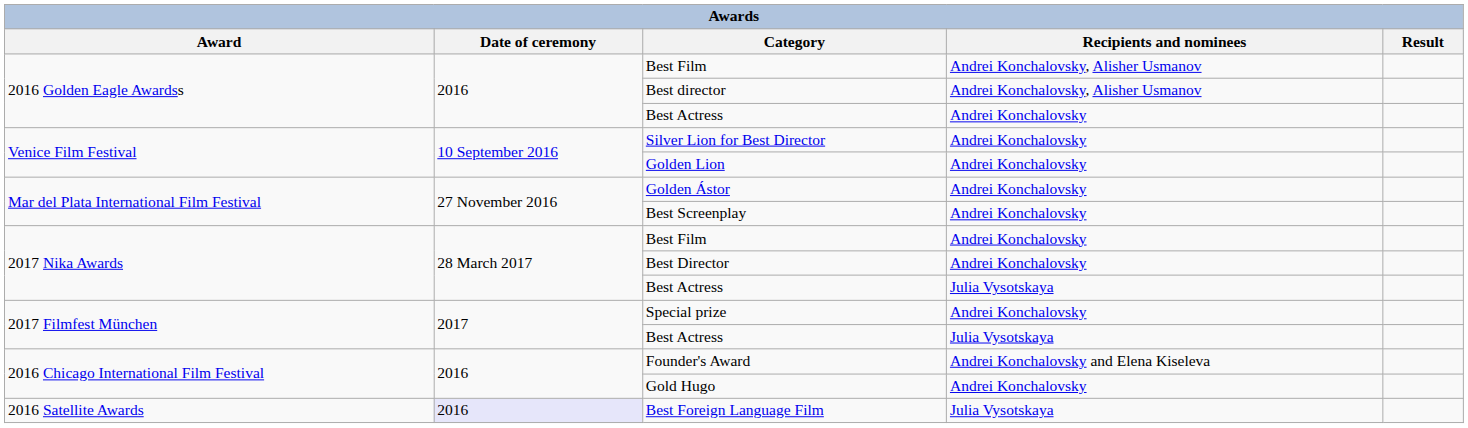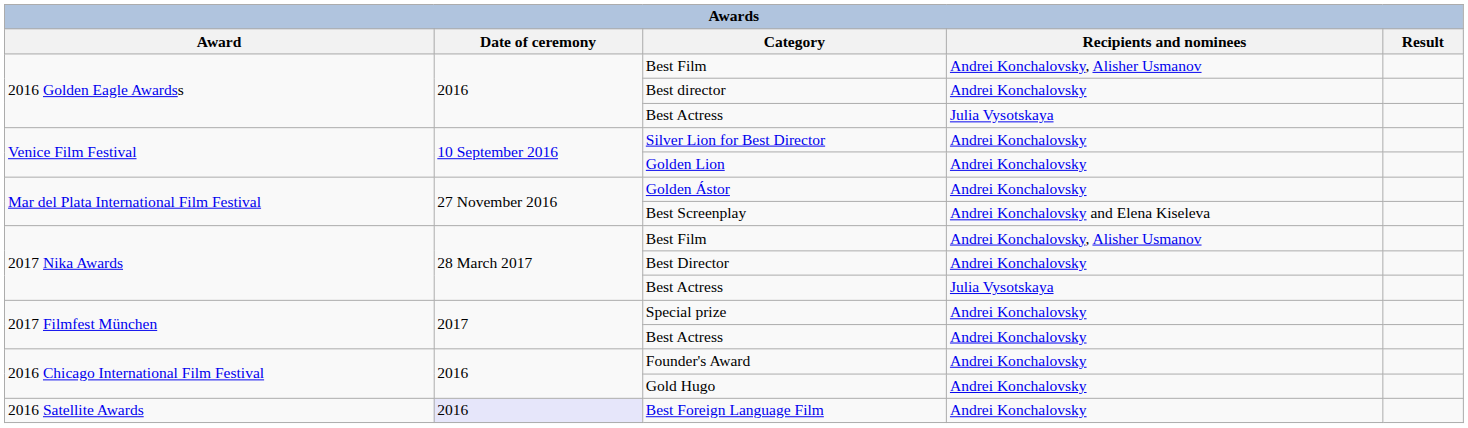 <table class="wikitable" style="width:95%;">
 <tr style="background:#ccc; text-align:center;">
 <th colspan="5" style="background: LightSteelBlue;">Awards</th>
 </tr>
 <tr style="background:#ccc; text-align:center;">
 <th>Award</th>
 <th>Date of ceremony</th>
 <th>Category</th>
 <th>Recipients and nominees</th>
 <th>Result</th>
 </tr>
 <tr>
 <td rowspan=3>2016 <a href='#'>Golden Eagle Awards</a>s</td>
 <td rowspan=3>2016</td>
 <td>Best Film</td>
 <td><a href='#'>Andrei Konchalovsky</a>, <a href='#'>Alisher Usmanov</a></td>
 <td></td>
 </tr>
 <tr>
 <td>Best director</td>
-<td><a href='#'>Andrei Konchalovsky</a>, <a href='#'>Alisher Usmanov</a></td>
+<td><a href='#'>Andrei Konchalovsky</a></td>
 <td></td>
 </tr>
 <tr>
 <td>Best Actress</td>
-<td><a href='#'>Andrei Konchalovsky</a></td>
+<td><a href='#'>Julia Vysotskaya</a></td>
 <td></td>
 </tr>
 <tr>
 <td rowspan=2><a href='#'>Venice Film Festival</a></td>
 <td rowspan=2><a href='#'>10 September 2016</a></td>
 <td><a href='#'>Silver Lion for Best Director</a></td>
 <td><a href='#'>Andrei Konchalovsky</a></td>
 <td></td>
 </tr>
 <tr>
 <td><a href='#'>Golden Lion</a></td>
 <td><a href='#'>Andrei Konchalovsky</a></td>
 <td></td>
 </tr>
 <tr>
 <td rowspan=2><a href='#'>Mar del Plata International Film Festival</a></td>
 <td rowspan=2>27 November 2016</td>
 <td><a href='#'>Golden Ástor</a></td>
 <td><a href='#'>Andrei Konchalovsky</a></td>
 <td></td>
 </tr>
 <tr>
 <td>Best Screenplay</td>
-<td><a href='#'>Andrei Konchalovsky</a></td>
+<td><a href='#'>Andrei Konchalovsky</a> and Elena Kiseleva</td>
 <td></td>
 </tr>
 <tr>
 <td rowspan=3>2017 <a href='#'>Nika Awards</a></td>
 <td rowspan=3>28 March 2017</td>
 <td>Best Film</td>
-<td><a href='#'>Andrei Konchalovsky</a></td>
+<td><a href='#'>Andrei Konchalovsky</a>, <a href='#'>Alisher Usmanov</a></td>
 <td></td>
 </tr>
 <tr>
 <td>Best Director</td>
 <td><a href='#'>Andrei Konchalovsky</a></td>
 <td></td>
 </tr>
 <tr>
 <td>Best Actress</td>
 <td><a href='#'>Julia Vysotskaya</a></td>
 <td></td>
 </tr>
 <tr>
 <td rowspan=2>2017 <a href='#'>Filmfest München</a></td>
 <td rowspan=2>2017</td>
 <td>Special prize</td>
 <td><a href='#'>Andrei Konchalovsky</a></td>
 <td></td>
 </tr>
 <tr>
 <td>Best Actress</td>
-<td><a href='#'>Julia Vysotskaya</a></td>
+<td><a href='#'>Andrei Konchalovsky</a></td>
 <td></td>
 </tr>
 <tr>
 <td rowspan=2>2016 <a href='#'>Chicago International Film Festival</a></td>
 <td rowspan=2>2016</td>
 <td>Founder's Award</td>
-<td><a href='#'>Andrei Konchalovsky</a> and Elena Kiseleva</td>
+<td><a href='#'>Andrei Konchalovsky</a></td>
 <td></td>
 </tr>
 <tr>
 <td>Gold Hugo</td>
 <td><a href='#'>Andrei Konchalovsky</a></td>
 <td></td>
 </tr>
 <tr>
 <td rowspan=1>2016 <a href='#'>Satellite Awards</a></td>
 <td rowspan="1" style="background: lavender;">2016</td>
 <td><a href='#'>Best Foreign Language Film</a></td>
-<td><a href='#'>Julia Vysotskaya</a></td>
+<td><a href='#'>Andrei Konchalovsky</a></td>
 <td></td>
 </tr>
 </table>
